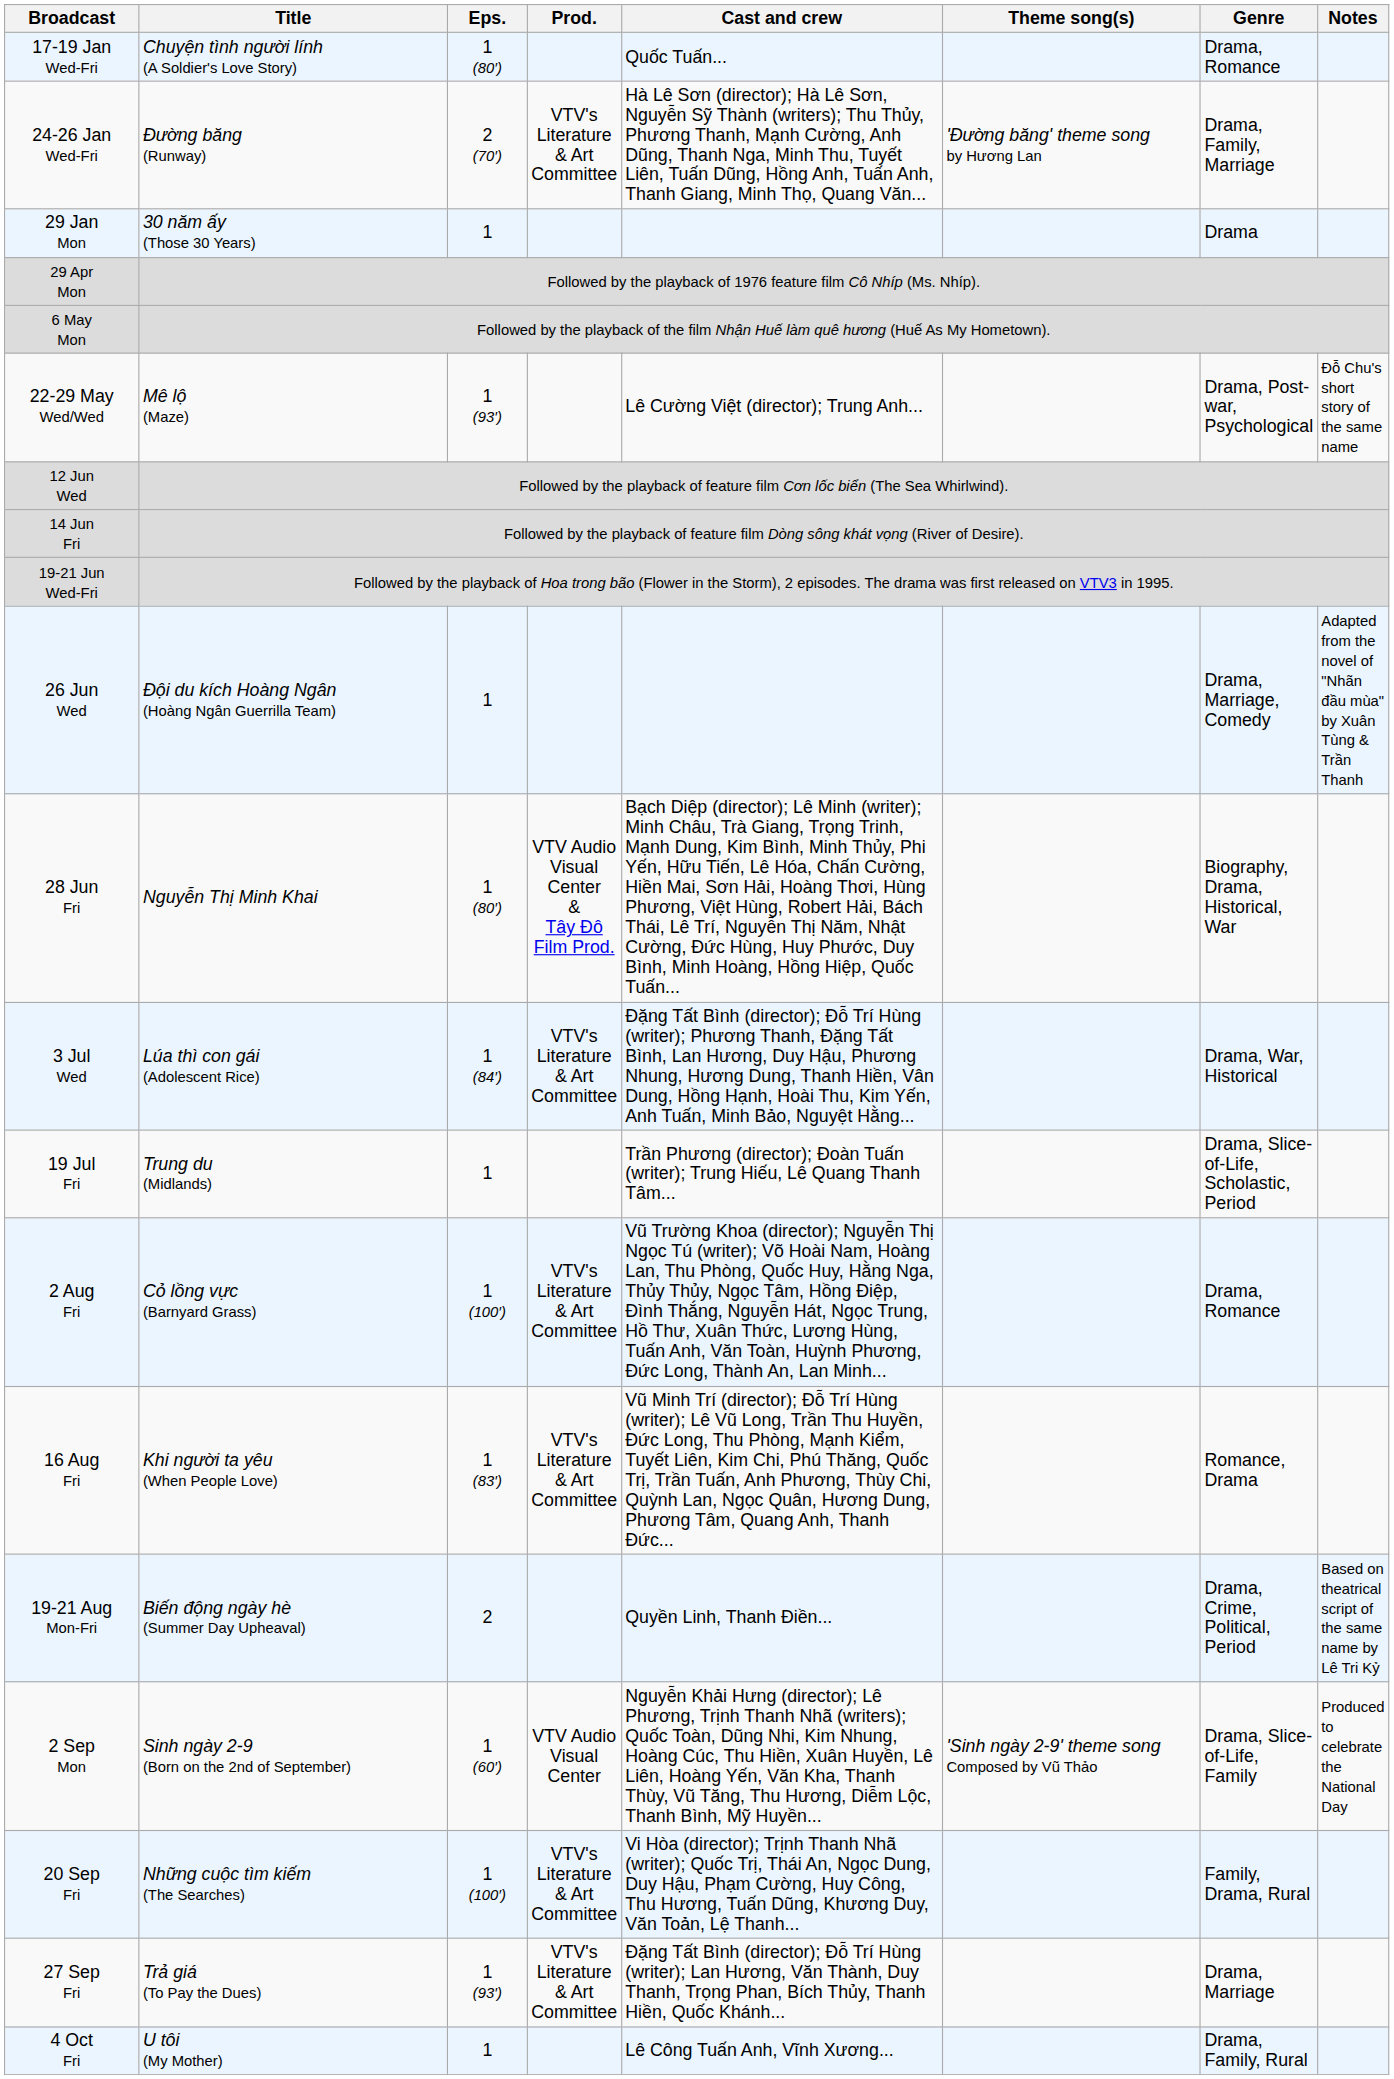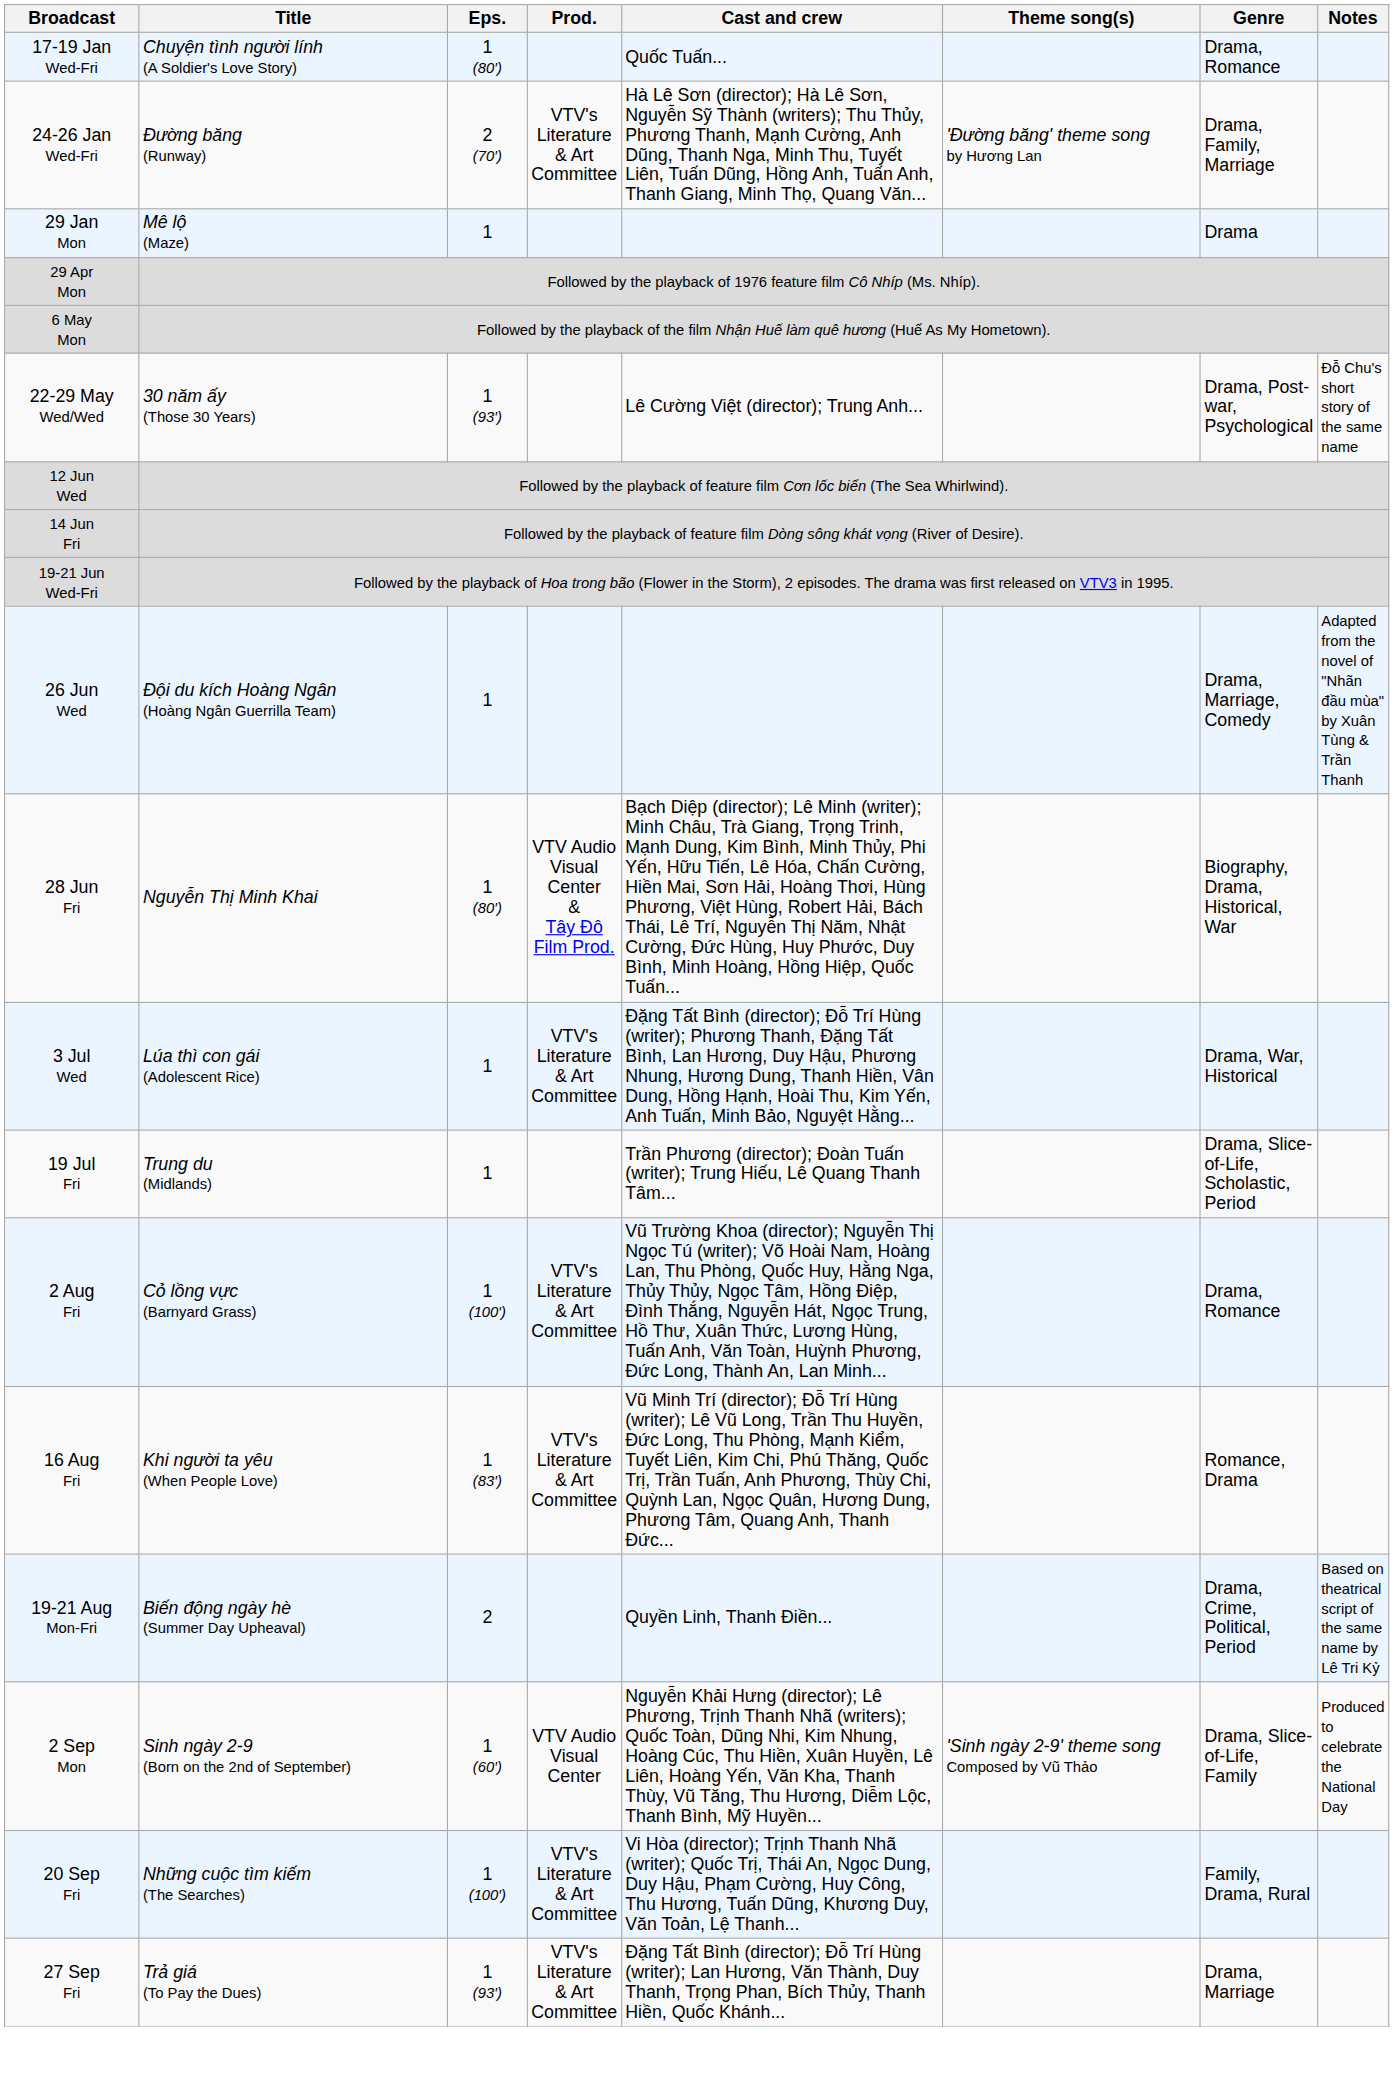 <table class="wikitable sortable">
 <tr>
 <th style="width:10%;">Broadcast</th>
 <th style="width:24%;">Title</th>
 <th style="width:6%;">Eps.</th>
 <th style="width:5%;">Prod.</th>
 <th style="width:25%;">Cast and crew</th>
 <th style="width:20%;">Theme song(s)</th>
 <th style="width:5%;">Genre</th>
 <th style="width:5%;">Notes</th>
 </tr>
 <tr ---- bgcolor="#ebf5ff">
 <td style="text-align:center;">17-19 Jan<br><small>Wed-Fri</small><br></td>
 <td><em>Chuyện tình người lính</em> <br><small>(A Soldier's Love Story)</small></td>
 <td style="text-align:center;">1<br><small><em>(80′)</em></small></td>
 <td style="text-align:center;"></td>
 <td>Quốc Tuấn...</td>
 <td></td>
 <td>Drama, Romance</td>
 <td></td>
 </tr>
 <tr>
 <td style="text-align:center;">24-26 Jan<br><small>Wed-Fri</small><br></td>
 <td><em>Đường băng</em> <br><small>(Runway)</small></td>
 <td style="text-align:center;">2<br><small><em>(70′)</em></small></td>
 <td style="text-align:center;">VTV's Literature & Art Committee</td>
 <td>Hà Lê Sơn (director); Hà Lê Sơn, Nguyễn Sỹ Thành (writers); Thu Thủy, Phương Thanh, Mạnh Cường, Anh Dũng, Thanh Nga, Minh Thu, Tuyết Liên, Tuấn Dũng, Hồng Anh, Tuấn Anh, Thanh Giang, Minh Thọ, Quang Văn...</td>
 <td><em> 'Đường băng' theme song</em><br><small>by Hương Lan</small></td>
 <td>Drama, Family, Marriage</td>
 <td></td>
 </tr>
 <tr ---- bgcolor="#ebf5ff">
 <td style="text-align:center;">29 Jan<br><small>Mon</small></td>
-<td><em>30 năm ấy</em> <br><small>(Those 30 Years)</small></td>
+<td><em>Mê lộ</em> <br><small>(Maze)</small></td>
 <td style="text-align:center;">1</td>
 <td style="text-align:center;"></td>
 <td></td>
 <td></td>
 <td>Drama</td>
 <td></td>
 </tr>
 <tr ---- bgcolor="#DCDCDC">
 <td style="text-align:center;"><small>29 Apr</small><br><small>Mon</small></td>
 <td colspan="7" align=center><small>Followed by the playback of 1976 feature film <em>Cô Nhíp</em> (Ms. Nhíp).</small><br></td>
 </tr>
 <tr ---- bgcolor="#DCDCDC">
 <td style="text-align:center;"><small>6 May</small><br><small>Mon</small></td>
 <td colspan="7" align=center><small>Followed by the playback of the film <em>Nhận Huế làm quê hương</em> (Huế As My Hometown).</small></td>
 </tr>
 <tr>
 <td style="text-align:center;">22-29 May<br><small>Wed/Wed</small><br></td>
-<td><em>Mê lộ</em> <br><small>(Maze)</small></td>
+<td><em>30 năm ấy</em> <br><small>(Those 30 Years)</small></td>
 <td style="text-align:center;">1<br><small><em>(93′)</em></small></td>
 <td style="text-align:center;"></td>
 <td>Lê Cường Việt (director); Trung Anh...</td>
 <td></td>
 <td>Drama, Post-war, Psychological</td>
 <td><small> Đỗ Chu's short story of the same name</small></td>
 </tr>
 <tr ---- bgcolor="#DCDCDC">
 <td style="text-align:center;"><small>12 Jun</small><br><small>Wed</small></td>
 <td colspan="7" align=center><small>Followed by the playback of feature film <em>Cơn lốc biển</em> (The Sea Whirlwind).</small><br></td>
 </tr>
 <tr ---- bgcolor="#DCDCDC">
 <td style="text-align:center;"><small>14 Jun</small><br><small>Fri</small></td>
 <td colspan="7" align=center><small>Followed by the playback of feature film <em>Dòng sông khát vọng</em> (River of Desire).</small><br></td>
 </tr>
 <tr ---- bgcolor="#DCDCDC">
 <td style="text-align:center;"><small>19-21 Jun</small><br><small>Wed-Fri</small></td>
 <td colspan="7" align=center><small>Followed by the playback of <em>Hoa trong bão</em> (Flower in the Storm), 2 episodes. The drama was first released on <a href='#'>VTV3</a> in 1995.</small><br></td>
 </tr>
 <tr ---- bgcolor="#ebf5ff">
 <td style="text-align:center;">26 Jun<br><small>Wed</small><br></td>
 <td><em>Đội du kích Hoàng Ngân</em> <br><small>(Hoàng Ngân Guerrilla Team)</small></td>
 <td style="text-align:center;">1</td>
 <td style="text-align:center;"></td>
 <td></td>
 <td></td>
 <td>Drama, Marriage, Comedy</td>
 <td><small>Adapted from the novel of "Nhãn đầu mùa" by Xuân Tùng & Trần Thanh</small></td>
 </tr>
 <tr>
 <td style="text-align:center;">28 Jun<br><small>Fri</small><br></td>
 <td><em>Nguyễn Thị Minh Khai</em></td>
 <td style="text-align:center;">1<br><small><em>(80′)</em></small></td>
 <td style="text-align:center;">VTV Audio Visual Center<br>&<br><a href='#'>Tây Đô Film Prod.</a></td>
 <td>Bạch Diệp (director); Lê Minh (writer); Minh Châu, Trà Giang, Trọng Trinh, Mạnh Dung, Kim Bình, Minh Thủy, Phi Yến, Hữu Tiến, Lê Hóa, Chấn Cường, Hiền Mai, Sơn Hải, Hoàng Thơi, Hùng Phương, Việt Hùng, Robert Hải, Bách Thái, Lê Trí, Nguyễn Thị Năm, Nhật Cường, Đức Hùng, Huy Phước, Duy Bình, Minh Hoàng, Hồng Hiệp, Quốc Tuấn...</td>
 <td></td>
 <td>Biography, Drama, Historical, War</td>
 <td></td>
 </tr>
 <tr ---- bgcolor="#ebf5ff">
 <td style="text-align:center;">3 Jul<br><small>Wed</small><br></td>
 <td><em>Lúa thì con gái</em> <br><small>(Adolescent Rice)</small></td>
-<td style="text-align:center;">1<br><small><em>(84′)</em></small></td>
+<td style="text-align:center;">1</td>
 <td style="text-align:center;">VTV's Literature & Art Committee</td>
 <td>Đặng Tất Bình (director); Đỗ Trí Hùng (writer); Phương Thanh, Đặng Tất Bình, Lan Hương, Duy Hậu, Phương Nhung, Hương Dung, Thanh Hiền, Vân Dung, Hồng Hạnh, Hoài Thu, Kim Yến, Anh Tuấn, Minh Bảo, Nguyệt Hằng...</td>
 <td></td>
 <td>Drama, War, Historical</td>
 <td></td>
 </tr>
 <tr>
 <td style="text-align:center;">19 Jul<br><small>Fri</small><br></td>
 <td><em>Trung du</em> <br><small>(Midlands)</small></td>
 <td style="text-align:center;">1</td>
 <td style="text-align:center;"></td>
 <td>Trần Phương (director); Đoàn Tuấn (writer); Trung Hiếu, Lê Quang Thanh Tâm...</td>
 <td></td>
 <td>Drama, Slice-of-Life, Scholastic, Period</td>
 <td></td>
 </tr>
 <tr ---- bgcolor="#ebf5ff">
 <td style="text-align:center;">2 Aug<br><small>Fri</small><br></td>
 <td><em>Cỏ lồng vực</em> <br><small>(Barnyard Grass)</small></td>
 <td style="text-align:center;">1<br><small><em>(100′)</em></small></td>
 <td style="text-align:center;">VTV's Literature & Art Committee</td>
 <td>Vũ Trường Khoa (director); Nguyễn Thị Ngọc Tú (writer); Võ Hoài Nam, Hoàng Lan, Thu Phòng, Quốc Huy, Hằng Nga, Thủy Thủy, Ngọc Tâm, Hồng Điệp, Đình Thắng, Nguyễn Hát, Ngọc Trung, Hồ Thư, Xuân Thức, Lương Hùng, Tuấn Anh, Văn Toàn, Huỳnh Phương, Đức Long, Thành An, Lan Minh...</td>
 <td></td>
 <td>Drama, Romance</td>
 <td></td>
 </tr>
 <tr>
 <td style="text-align:center;">16 Aug<br><small>Fri</small><br></td>
 <td><em>Khi người ta yêu</em> <br><small>(When People Love)</small></td>
 <td style="text-align:center;">1<br><small><em>(83′)</em></small></td>
 <td style="text-align:center;">VTV's Literature & Art Committee</td>
 <td>Vũ Minh Trí (director); Đỗ Trí Hùng (writer); Lê Vũ Long, Trần Thu Huyền, Đức Long, Thu Phòng, Mạnh Kiểm, Tuyết Liên, Kim Chi, Phú Thăng, Quốc Trị, Trần Tuấn, Anh Phương, Thùy Chi, Quỳnh Lan, Ngọc Quân, Hương Dung, Phương Tâm, Quang Anh, Thanh Đức...</td>
 <td></td>
 <td>Romance, Drama</td>
 <td></td>
 </tr>
 <tr ---- bgcolor="#ebf5ff">
 <td style="text-align:center;">19-21 Aug<br><small>Mon-Fri</small><br></td>
 <td><em>Biến động ngày hè</em> <br><small>(Summer Day Upheaval)</small></td>
 <td style="text-align:center;">2</td>
 <td style="text-align:center;"></td>
 <td>Quyền Linh, Thanh Điền...</td>
 <td></td>
 <td>Drama, Crime, Political, Period</td>
 <td><small>Based on theatrical script of the same name by Lê Tri Kỷ</small></td>
 </tr>
 <tr>
 <td style="text-align:center;">2 Sep<br><small>Mon</small><br></td>
 <td><em>Sinh ngày 2-9</em> <br><small>(Born on the 2nd of September)</small></td>
 <td style="text-align:center;">1<br><small><em>(60′)</em></small></td>
 <td style="text-align:center;">VTV Audio Visual Center</td>
 <td>Nguyễn Khải Hưng (director); Lê Phương, Trịnh Thanh Nhã (writers); Quốc Toàn, Dũng Nhi, Kim Nhung, Hoàng Cúc, Thu Hiền, Xuân Huyền, Lê Liên, Hoàng Yến, Văn Kha, Thanh Thùy, Vũ Tăng, Thu Hương, Diễm Lộc, Thanh Bình, Mỹ Huyền...</td>
 <td><em> 'Sinh ngày 2-9' theme song</em><br><small>Composed by Vũ Thảo</small></td>
 <td>Drama, Slice-of-Life, Family</td>
 <td><small>Produced to celebrate the National Day</small></td>
 </tr>
 <tr ---- bgcolor="#ebf5ff">
 <td style="text-align:center;">20 Sep<br><small>Fri</small><br></td>
 <td><em>Những cuộc tìm kiếm</em> <br><small>(The Searches)</small></td>
 <td style="text-align:center;">1<br><small><em>(100′)</em></small></td>
 <td style="text-align:center;">VTV's Literature & Art Committee</td>
 <td>Vi Hòa (director); Trịnh Thanh Nhã (writer); Quốc Trị, Thái An, Ngọc Dung, Duy Hậu, Phạm Cường, Huy Công, Thu Hương, Tuấn Dũng, Khương Duy, Văn Toản, Lệ Thanh...</td>
 <td></td>
 <td>Family, Drama, Rural</td>
 <td></td>
 </tr>
 <tr>
 <td style="text-align:center;">27 Sep<br><small>Fri</small><br></td>
 <td><em>Trả giá</em> <br><small>(To Pay the Dues)</small></td>
 <td style="text-align:center;">1<br><small><em>(93′)</em></small></td>
 <td style="text-align:center;">VTV's Literature & Art Committee</td>
 <td>Đặng Tất Bình (director); Đỗ Trí Hùng (writer); Lan Hương, Văn Thành, Duy Thanh, Trọng Phan, Bích Thủy, Thanh Hiền, Quốc Khánh...</td>
 <td></td>
 <td>Drama, Marriage</td>
 <td></td>
 </tr>
-<tr ---- bgcolor="#ebf5ff">
-<td style="text-align:center;">4 Oct<br><small>Fri</small><br></td>
-<td><em>U tôi</em> <br><small>(My Mother)</small></td>
-<td style="text-align:center;">1</td>
-<td style="text-align:center;"></td>
-<td>Lê Công Tuấn Anh, Vĩnh Xương...</td>
-<td></td>
-<td>Drama, Family, Rural</td>
-<td></td>
-</tr>
 </table>
